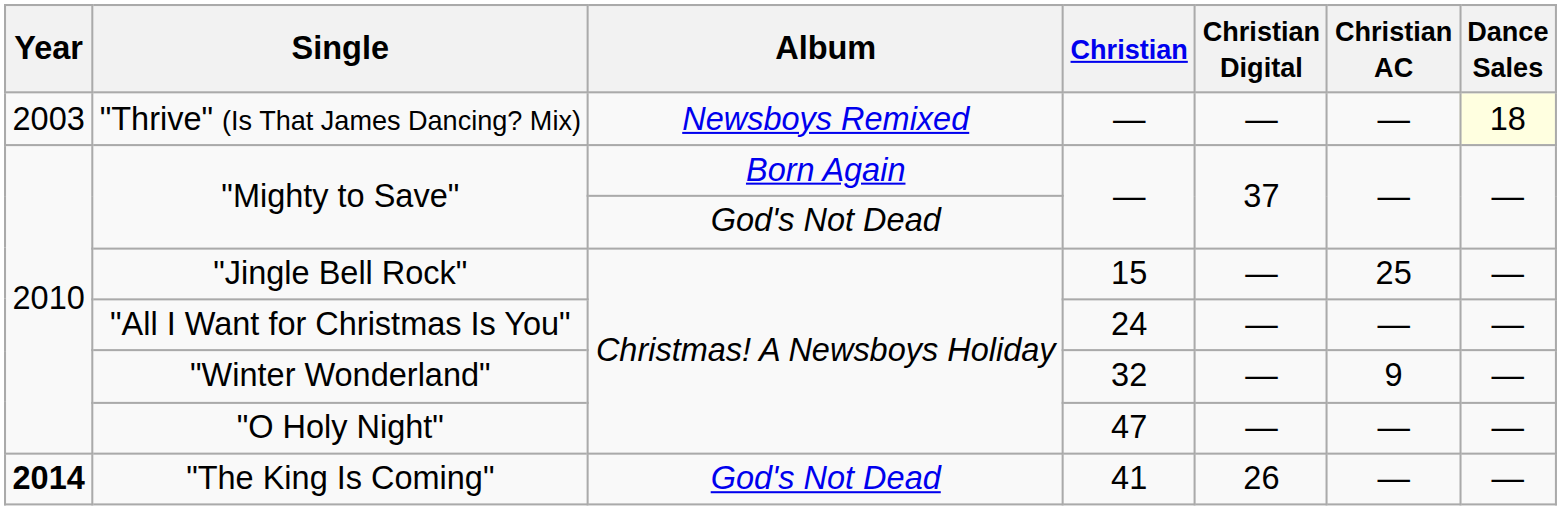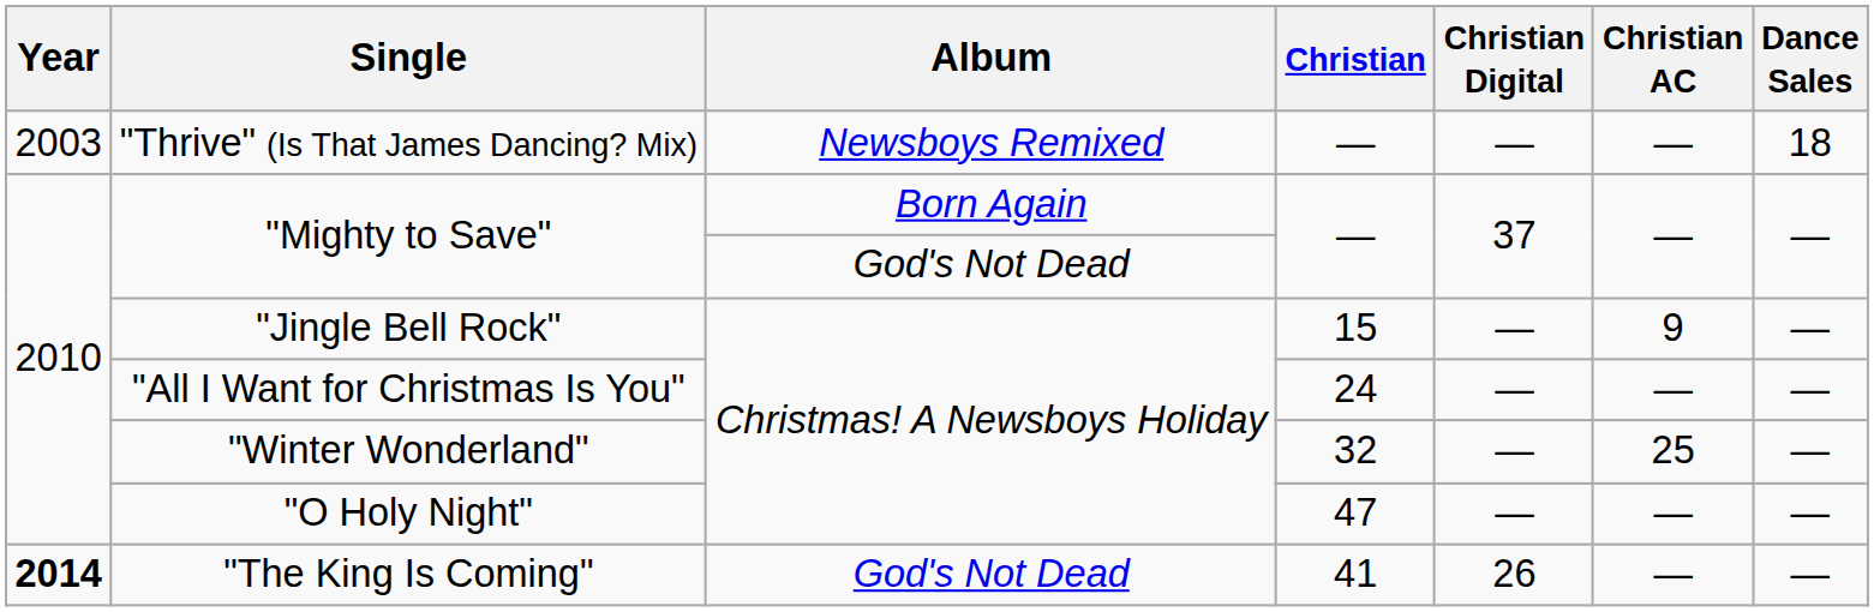 <table class="wikitable sortable" style="text-align:center;">
 <tr>
 <th>Year</th>
 <th>Single</th>
 <th>Album</th>
 <th><small><a href='#'>Christian</a></small></th>
 <th><small>Christian<br>Digital</small></th>
 <th><small>Christian<br>AC</small></th>
 <th><small>Dance<br>Sales</small></th>
 </tr>
 <tr>
 <td>2003</td>
 <td>"Thrive" <small>(Is That James Dancing? Mix)</small></td>
 <td><em><a href='#'>Newsboys Remixed</a></em></td>
 <td>—</td>
 <td>—</td>
 <td>—</td>
-<td style="background: lightyellow;">18</td>
+<td>18</td>
 </tr>
 <tr>
 <td rowspan="6">2010</td>
 <td rowspan="2">"Mighty to Save"</td>
 <td><em><a href='#'>Born Again</a></em></td>
 <td rowspan="2">—</td>
 <td rowspan="2">37</td>
 <td rowspan="2">—</td>
 <td rowspan="2">—</td>
 </tr>
 <tr>
 <td><em>God's Not Dead</em></td>
 </tr>
 <tr>
 <td>"Jingle Bell Rock"</td>
 <td rowspan="4"><em>Christmas! A Newsboys Holiday</em></td>
 <td>15</td>
 <td>—</td>
-<td>25</td>
+<td>9</td>
 <td>—</td>
 </tr>
 <tr>
 <td>"All I Want for Christmas Is You"</td>
 <td>24</td>
 <td>—</td>
 <td>—</td>
 <td>—</td>
 </tr>
 <tr>
 <td>"Winter Wonderland"</td>
 <td>32</td>
 <td>—</td>
-<td>9</td>
+<td>25</td>
 <td>—</td>
 </tr>
 <tr>
 <td>"O Holy Night"</td>
 <td>47</td>
 <td>—</td>
 <td>—</td>
 <td>—</td>
 </tr>
 <tr>
 <td><strong>2014</strong></td>
 <td>"The King Is Coming"</td>
 <td><em><a href='#'>God's Not Dead</a></em></td>
 <td>41</td>
 <td>26</td>
 <td>—</td>
 <td>—</td>
 </tr>
 </table>
